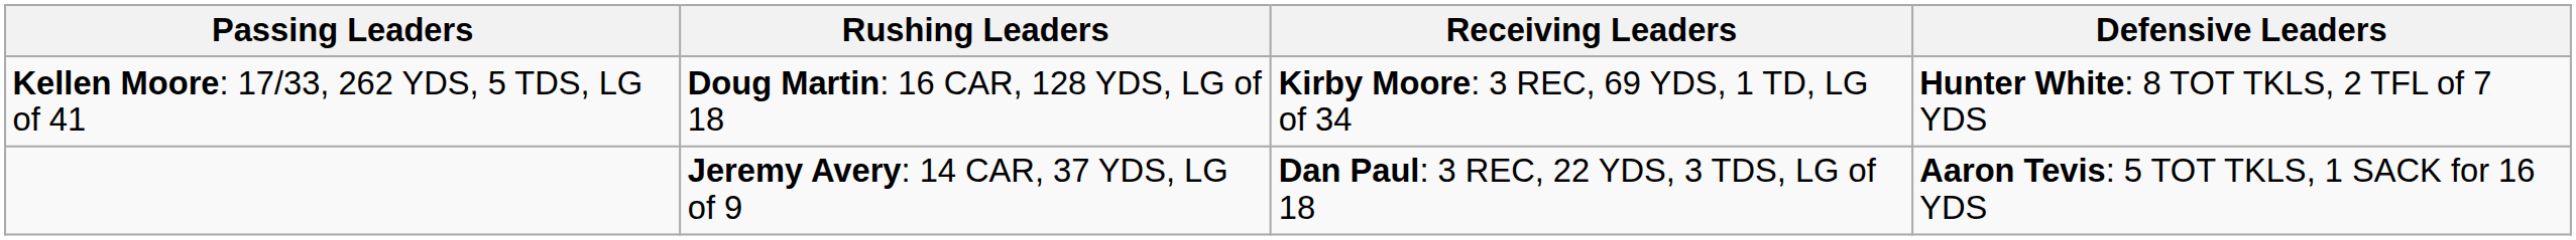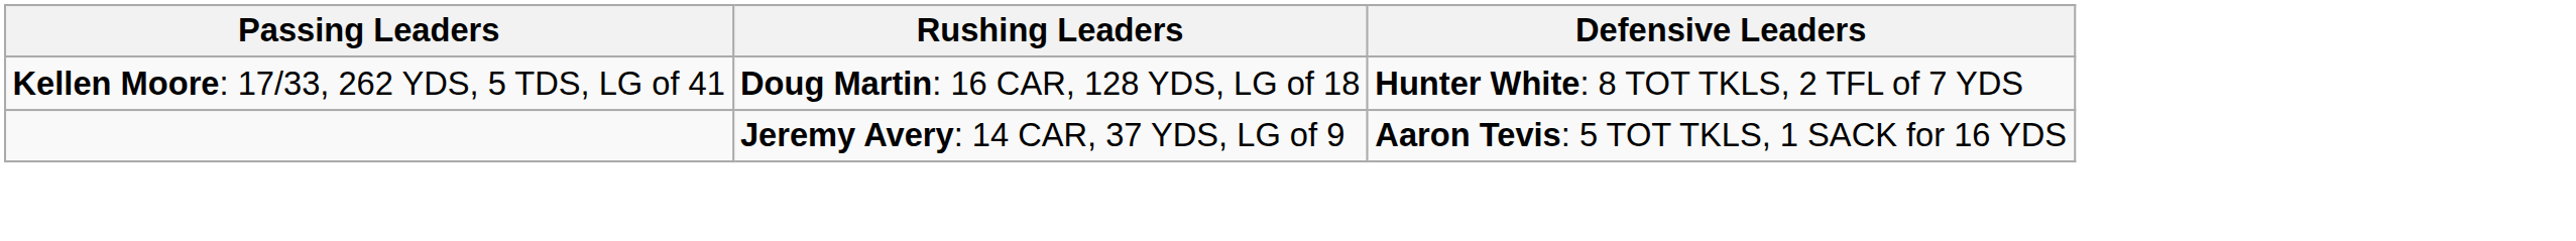 <table class="wikitable">
 <tr>
 <th>Passing Leaders</th>
 <th>Rushing Leaders</th>
-<th>Receiving Leaders</th>
 <th>Defensive Leaders</th>
 </tr>
 <tr>
 <td><strong>Kellen Moore</strong>: 17/33, 262 YDS, 5 TDS, LG of 41</td>
 <td><strong>Doug Martin</strong>: 16 CAR, 128 YDS, LG of 18</td>
-<td><strong>Kirby Moore</strong>: 3 REC, 69 YDS, 1 TD, LG of 34</td>
 <td><strong>Hunter White</strong>: 8 TOT TKLS, 2 TFL of 7 YDS</td>
 </tr>
 <tr>
 <td></td>
 <td><strong>Jeremy Avery</strong>: 14 CAR, 37 YDS, LG of 9</td>
-<td><strong>Dan Paul</strong>: 3 REC, 22 YDS, 3 TDS, LG of 18</td>
 <td><strong>Aaron Tevis</strong>: 5 TOT TKLS, 1 SACK for 16 YDS</td>
 </tr>
 </table>
